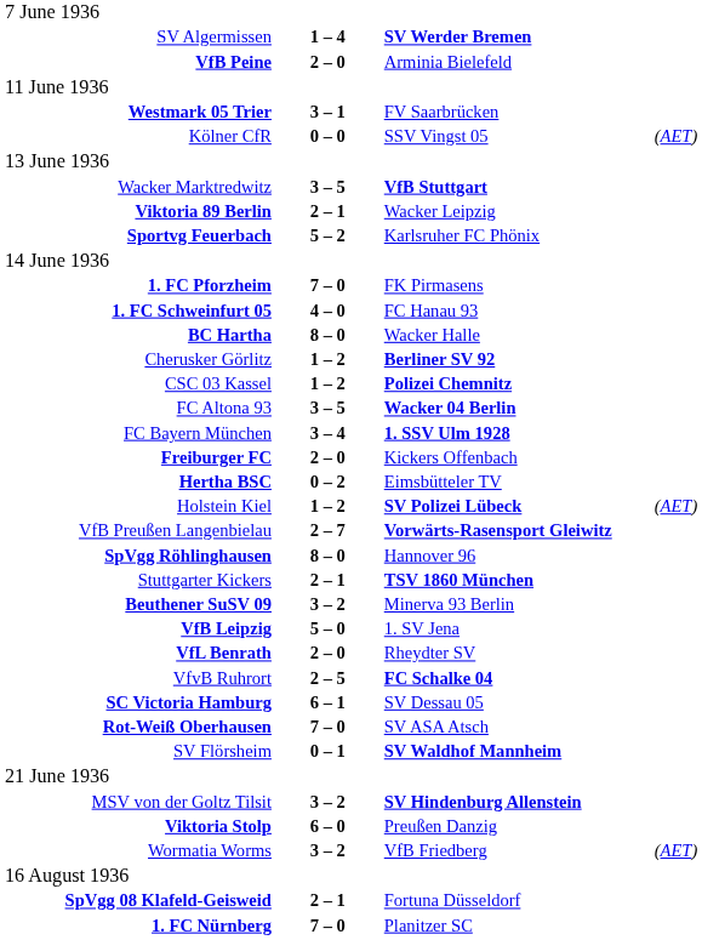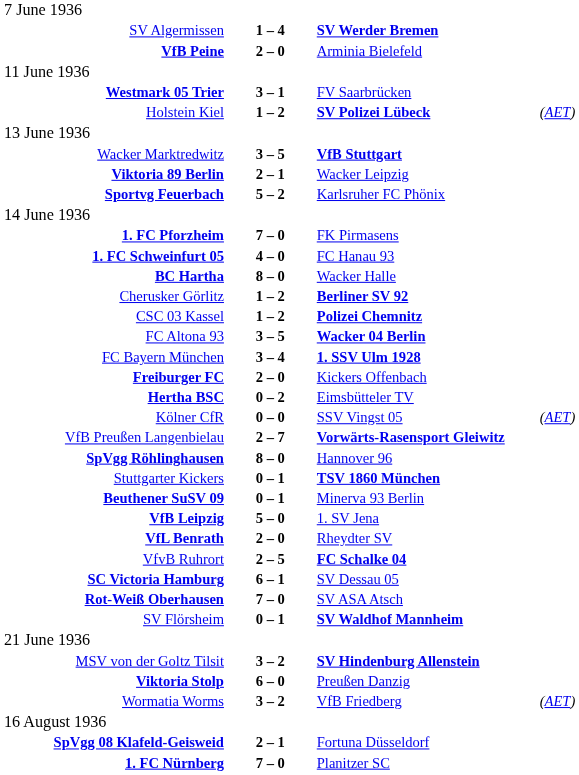 <table width=100% cellspacing=1>
 <tr>
 <th width=25%></th>
 <th width=10%></th>
 <th width=25%></th>
 <th></th>
 </tr>
 <tr>
 <td>7 June 1936</td>
 </tr>
 <tr style=font-size:90%>
 <td align=right><a href='#'>SV Algermissen</a></td>
 <td align=center><strong>1 – 4</strong></td>
 <td><strong><a href='#'>SV Werder Bremen</a></strong></td>
 </tr>
 <tr style=font-size:90%>
 <td align=right><strong><a href='#'>VfB Peine</a></strong></td>
 <td align=center><strong>2 – 0</strong></td>
 <td><a href='#'>Arminia Bielefeld</a></td>
 </tr>
 <tr>
 <td>11 June 1936</td>
 </tr>
 <tr style=font-size:90%>
 <td align=right><strong><a href='#'>Westmark 05 Trier</a></strong></td>
 <td align=center><strong>3 – 1</strong></td>
 <td><a href='#'>FV Saarbrücken</a></td>
 </tr>
 <tr style=font-size:90%>
-<td align=right><a href='#'>Kölner CfR</a></td>
-<td align=center><strong>0 – 0</strong></td>
-<td><a href='#'>SSV Vingst 05</a></td>
+<td align=right><a href='#'>Holstein Kiel</a></td>
+<td align=center><strong>1 – 2</strong></td>
+<td><strong><a href='#'>SV Polizei Lübeck</a></strong></td>
 <td><em>(<a href='#'>AET</a>)</em></td>
 </tr>
 <tr>
 <td>13 June 1936</td>
 </tr>
 <tr style=font-size:90%>
 <td align=right><a href='#'>Wacker Marktredwitz</a></td>
 <td align=center><strong>3 – 5</strong></td>
 <td><strong><a href='#'>VfB Stuttgart</a></strong></td>
 </tr>
 <tr style=font-size:90%>
 <td align=right><strong><a href='#'>Viktoria 89 Berlin</a></strong></td>
 <td align=center><strong>2 – 1</strong></td>
 <td><a href='#'>Wacker Leipzig</a></td>
 </tr>
 <tr style=font-size:90%>
 <td align=right><strong><a href='#'>Sportvg Feuerbach</a></strong></td>
 <td align=center><strong>5 – 2</strong></td>
 <td><a href='#'>Karlsruher FC Phönix</a></td>
 </tr>
 <tr>
 <td>14 June 1936</td>
 </tr>
 <tr style=font-size:90%>
 <td align=right><strong><a href='#'>1. FC Pforzheim</a></strong></td>
 <td align=center><strong>7 – 0</strong></td>
 <td><a href='#'>FK Pirmasens</a></td>
 </tr>
 <tr style=font-size:90%>
 <td align=right><strong><a href='#'>1. FC Schweinfurt 05</a></strong></td>
 <td align=center><strong>4 – 0</strong></td>
 <td><a href='#'>FC Hanau 93</a></td>
 </tr>
 <tr style=font-size:90%>
 <td align=right><strong><a href='#'>BC Hartha</a></strong></td>
 <td align=center><strong>8 – 0</strong></td>
 <td><a href='#'>Wacker Halle</a></td>
 </tr>
 <tr style=font-size:90%>
 <td align=right><a href='#'>Cherusker Görlitz</a></td>
 <td align=center><strong>1 – 2</strong></td>
 <td><strong><a href='#'>Berliner SV 92</a></strong></td>
 </tr>
 <tr style=font-size:90%>
 <td align=right><a href='#'>CSC 03 Kassel</a></td>
 <td align=center><strong>1 – 2</strong></td>
 <td><strong><a href='#'>Polizei Chemnitz</a></strong></td>
 </tr>
 <tr style=font-size:90%>
 <td align=right><a href='#'>FC Altona 93</a></td>
 <td align=center><strong>3 – 5</strong></td>
 <td><strong><a href='#'>Wacker 04 Berlin</a></strong></td>
 </tr>
 <tr style=font-size:90%>
 <td align=right><a href='#'>FC Bayern München</a></td>
 <td align=center><strong>3 – 4</strong></td>
 <td><strong><a href='#'>1. SSV Ulm 1928</a></strong></td>
 </tr>
 <tr style=font-size:90%>
 <td align=right><strong><a href='#'>Freiburger FC</a></strong></td>
 <td align=center><strong>2 – 0</strong></td>
 <td><a href='#'>Kickers Offenbach</a></td>
 </tr>
 <tr style=font-size:90%>
 <td align=right><strong><a href='#'>Hertha BSC</a></strong></td>
 <td align=center><strong>0 – 2</strong></td>
 <td><a href='#'>Eimsbütteler TV</a></td>
 </tr>
 <tr style=font-size:90%>
-<td align=right><a href='#'>Holstein Kiel</a></td>
-<td align=center><strong>1 – 2</strong></td>
-<td><strong><a href='#'>SV Polizei Lübeck</a></strong></td>
+<td align=right><a href='#'>Kölner CfR</a></td>
+<td align=center><strong>0 – 0</strong></td>
+<td><a href='#'>SSV Vingst 05</a></td>
 <td><em>(<a href='#'>AET</a>)</em></td>
 </tr>
 <tr style=font-size:90%>
 <td align=right><a href='#'>VfB Preußen Langenbielau</a></td>
 <td align=center><strong>2 – 7</strong></td>
 <td><strong><a href='#'>Vorwärts-Rasensport Gleiwitz</a></strong></td>
 </tr>
 <tr style=font-size:90%>
 <td align=right><strong><a href='#'>SpVgg Röhlinghausen</a></strong></td>
 <td align=center><strong>8 – 0</strong></td>
 <td><a href='#'>Hannover 96</a></td>
 </tr>
 <tr style=font-size:90%>
 <td align=right><a href='#'>Stuttgarter Kickers</a></td>
-<td align=center><strong>2 – 1</strong></td>
+<td align=center><strong>0 – 1</strong></td>
 <td><strong><a href='#'>TSV 1860 München</a></strong></td>
 </tr>
 <tr style=font-size:90%>
 <td align=right><strong><a href='#'>Beuthener SuSV 09</a></strong></td>
-<td align=center><strong>3 – 2</strong></td>
+<td align=center><strong>0 – 1</strong></td>
 <td><a href='#'>Minerva 93 Berlin</a></td>
 </tr>
 <tr style=font-size:90%>
 <td align=right><strong><a href='#'>VfB Leipzig</a></strong></td>
 <td align=center><strong>5 – 0</strong></td>
 <td><a href='#'>1. SV Jena</a></td>
 </tr>
 <tr style=font-size:90%>
 <td align=right><strong><a href='#'>VfL Benrath</a></strong></td>
 <td align=center><strong>2 – 0</strong></td>
 <td><a href='#'>Rheydter SV</a></td>
 </tr>
 <tr style=font-size:90%>
 <td align=right><a href='#'>VfvB Ruhrort</a></td>
 <td align=center><strong>2 – 5</strong></td>
 <td><strong><a href='#'>FC Schalke 04</a></strong></td>
 </tr>
 <tr style=font-size:90%>
 <td align=right><strong><a href='#'>SC Victoria Hamburg</a></strong></td>
 <td align=center><strong>6 – 1</strong></td>
 <td><a href='#'>SV Dessau 05</a></td>
 </tr>
 <tr style=font-size:90%>
 <td align=right><strong><a href='#'>Rot-Weiß Oberhausen</a></strong></td>
 <td align=center><strong>7 – 0</strong></td>
 <td><a href='#'>SV ASA Atsch</a></td>
 </tr>
 <tr style=font-size:90%>
 <td align=right><a href='#'>SV Flörsheim</a></td>
 <td align=center><strong>0 – 1</strong></td>
 <td><strong><a href='#'>SV Waldhof Mannheim</a></strong></td>
 </tr>
 <tr>
 <td>21 June 1936</td>
 </tr>
 <tr style=font-size:90%>
 <td align=right><a href='#'>MSV von der Goltz Tilsit</a></td>
 <td align=center><strong>3 – 2</strong></td>
 <td><strong><a href='#'>SV Hindenburg Allenstein</a></strong></td>
 </tr>
 <tr style=font-size:90%>
 <td align=right><strong><a href='#'>Viktoria Stolp</a></strong></td>
 <td align=center><strong>6 – 0</strong></td>
 <td><a href='#'>Preußen Danzig</a></td>
 </tr>
 <tr style=font-size:90%>
 <td align=right><a href='#'>Wormatia Worms</a></td>
 <td align=center><strong>3 – 2</strong></td>
 <td><a href='#'>VfB Friedberg</a></td>
 <td><em>(<a href='#'>AET</a>)</em></td>
 </tr>
 <tr>
 <td>16 August 1936</td>
 </tr>
 <tr style=font-size:90%>
 <td align=right><strong><a href='#'>SpVgg 08 Klafeld-Geisweid</a></strong></td>
 <td align=center><strong>2 – 1</strong></td>
 <td><a href='#'>Fortuna Düsseldorf</a></td>
 </tr>
 <tr style=font-size:90%>
 <td align=right><strong><a href='#'>1. FC Nürnberg</a></strong></td>
 <td align=center><strong>7 – 0</strong></td>
 <td><a href='#'>Planitzer SC</a></td>
 </tr>
 </table>
